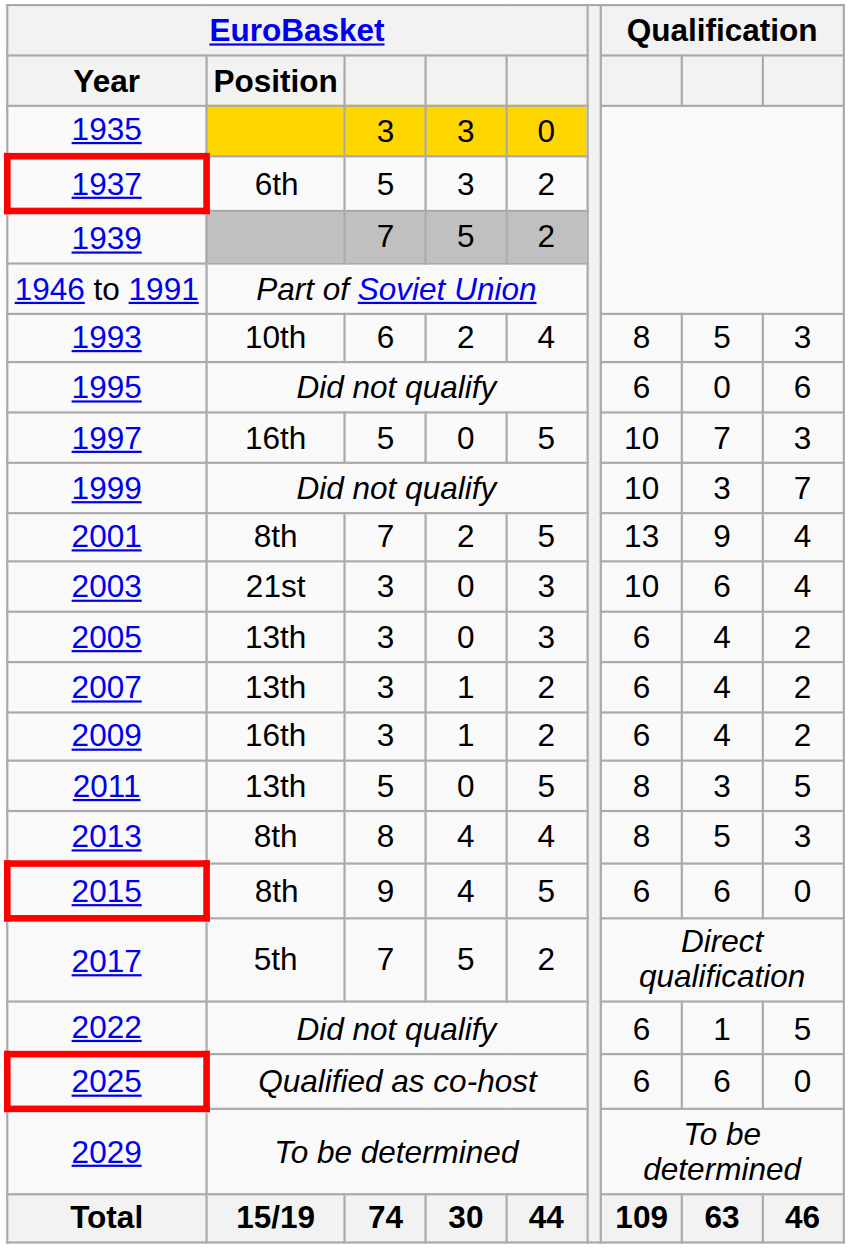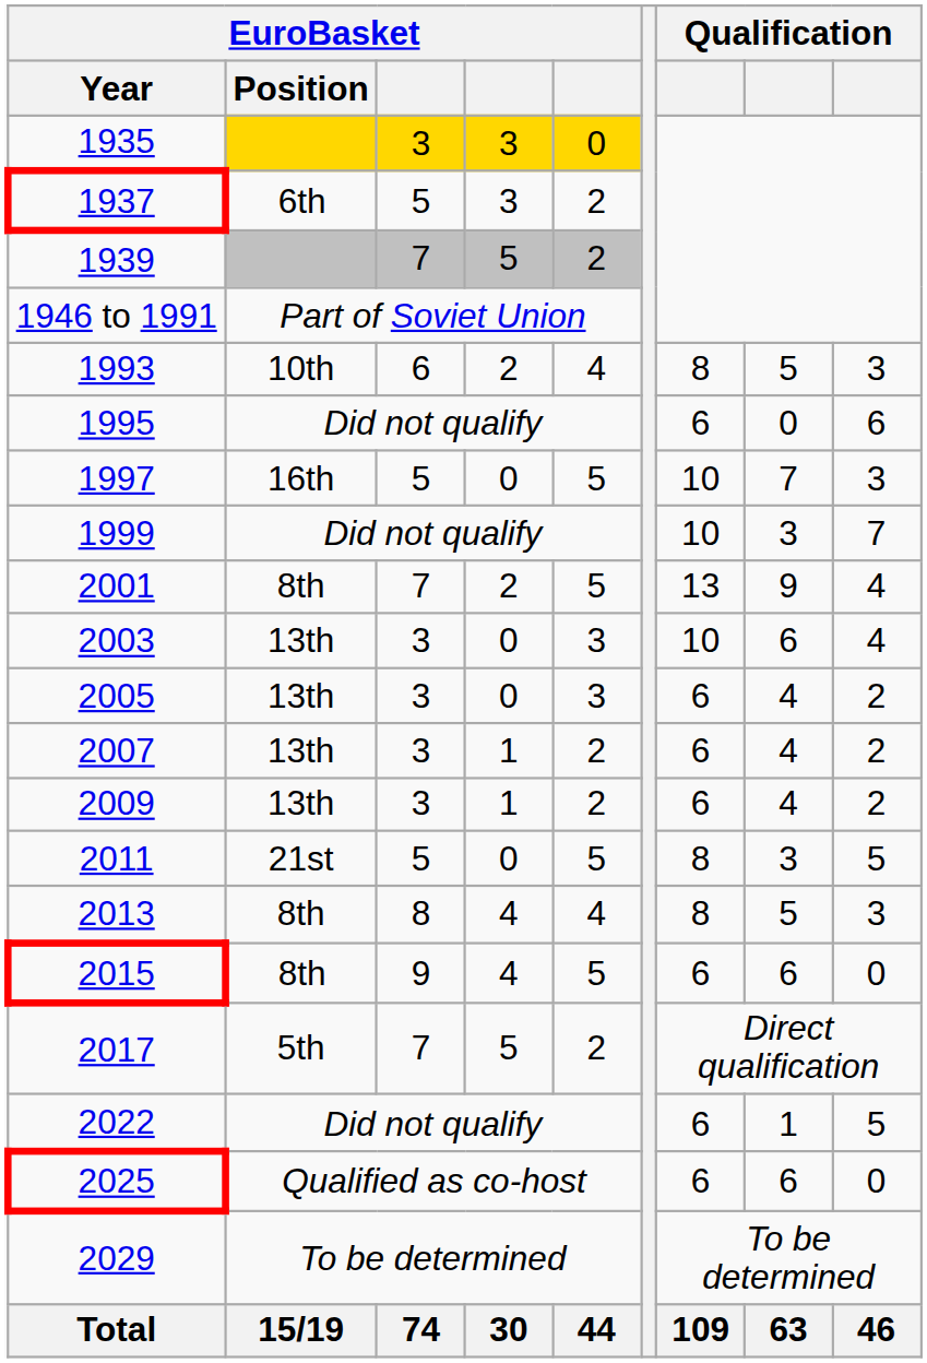 <table class="wikitable" style="text-align: center;font-size:90%;">
 <tr>
 <th colspan=5><a href='#'>EuroBasket</a></th>
 <th rowspan=23></th>
 <th colspan=3>Qualification</th>
 </tr>
 <tr>
 <th>Year</th>
 <th>Position</th>
 <th width=30></th>
 <th width=30></th>
 <th width=30></th>
 <th width=30></th>
 <th width=30></th>
 <th width=30></th>
 </tr>
 <tr>
 <td> <a href='#'>1935</a></td>
 <td bgcolor=gold></td>
 <td bgcolor=gold>3</td>
 <td bgcolor=gold>3</td>
 <td bgcolor=gold>0</td>
 </tr>
 <tr>
 <td style="border: 3px solid red"> <a href='#'>1937</a></td>
 <td>6th</td>
 <td>5</td>
 <td>3</td>
 <td>2</td>
 </tr>
 <tr>
 <td> <a href='#'>1939</a></td>
 <td bgcolor=silver></td>
 <td bgcolor=silver>7</td>
 <td bgcolor=silver>5</td>
 <td bgcolor=silver>2</td>
 </tr>
 <tr>
 <td><a href='#'>1946</a> to <a href='#'>1991</a></td>
 <td colspan=4><em>Part of <a href='#'>Soviet Union</a></em></td>
 </tr>
 <tr>
 <td> <a href='#'>1993</a></td>
 <td>10th</td>
 <td>6</td>
 <td>2</td>
 <td>4</td>
 <td>8</td>
 <td>5</td>
 <td>3</td>
 </tr>
 <tr>
 <td> <a href='#'>1995</a></td>
 <td colspan=4><em>Did not qualify</em></td>
 <td>6</td>
 <td>0</td>
 <td>6</td>
 </tr>
 <tr>
 <td> <a href='#'>1997</a></td>
 <td>16th</td>
 <td>5</td>
 <td>0</td>
 <td>5</td>
 <td>10</td>
 <td>7</td>
 <td>3</td>
 </tr>
 <tr>
 <td> <a href='#'>1999</a></td>
 <td colspan=4><em>Did not qualify</em></td>
 <td>10</td>
 <td>3</td>
 <td>7</td>
 </tr>
 <tr>
 <td> <a href='#'>2001</a></td>
 <td>8th</td>
 <td>7</td>
 <td>2</td>
 <td>5</td>
 <td>13</td>
 <td>9</td>
 <td>4</td>
 </tr>
 <tr>
 <td> <a href='#'>2003</a></td>
-<td>21st</td>
+<td>13th</td>
 <td>3</td>
 <td>0</td>
 <td>3</td>
 <td>10</td>
 <td>6</td>
 <td>4</td>
 </tr>
 <tr>
 <td> <a href='#'>2005</a></td>
 <td>13th</td>
 <td>3</td>
 <td>0</td>
 <td>3</td>
 <td>6</td>
 <td>4</td>
 <td>2</td>
 </tr>
 <tr>
 <td> <a href='#'>2007</a></td>
 <td>13th</td>
 <td>3</td>
 <td>1</td>
 <td>2</td>
 <td>6</td>
 <td>4</td>
 <td>2</td>
 </tr>
 <tr>
 <td> <a href='#'>2009</a></td>
-<td>16th</td>
+<td>13th</td>
 <td>3</td>
 <td>1</td>
 <td>2</td>
 <td>6</td>
 <td>4</td>
 <td>2</td>
 </tr>
 <tr>
 <td> <a href='#'>2011</a></td>
-<td>13th</td>
+<td>21st</td>
 <td>5</td>
 <td>0</td>
 <td>5</td>
 <td>8</td>
 <td>3</td>
 <td>5</td>
 </tr>
 <tr>
 <td> <a href='#'>2013</a></td>
 <td>8th</td>
 <td>8</td>
 <td>4</td>
 <td>4</td>
 <td>8</td>
 <td>5</td>
 <td>3</td>
 </tr>
 <tr>
 <td style="border: 3px solid red"> <a href='#'>2015</a></td>
 <td>8th</td>
 <td>9</td>
 <td>4</td>
 <td>5</td>
 <td>6</td>
 <td>6</td>
 <td>0</td>
 </tr>
 <tr>
 <td> <a href='#'>2017</a></td>
 <td>5th</td>
 <td>7</td>
 <td>5</td>
 <td>2</td>
 <td colspan=3><em>Direct qualification</em></td>
 </tr>
 <tr>
 <td> <a href='#'>2022</a></td>
 <td colspan=4><em>Did not qualify</em></td>
 <td>6</td>
 <td>1</td>
 <td>5</td>
 </tr>
 <tr>
 <td style="border: 3px solid red"><a href='#'>2025</a></td>
 <td colspan=4><em>Qualified as co-host</em></td>
 <td>6</td>
 <td>6</td>
 <td>0</td>
 </tr>
 <tr>
 <td> <a href='#'>2029</a></td>
 <td colspan=4><em>To be determined</em></td>
 <td colspan=3><em>To be determined</em></td>
 </tr>
 <tr>
 <th>Total</th>
 <th>15/19</th>
 <th>74</th>
 <th>30</th>
 <th>44</th>
 <th>109</th>
 <th>63</th>
 <th>46</th>
 </tr>
 </table>
